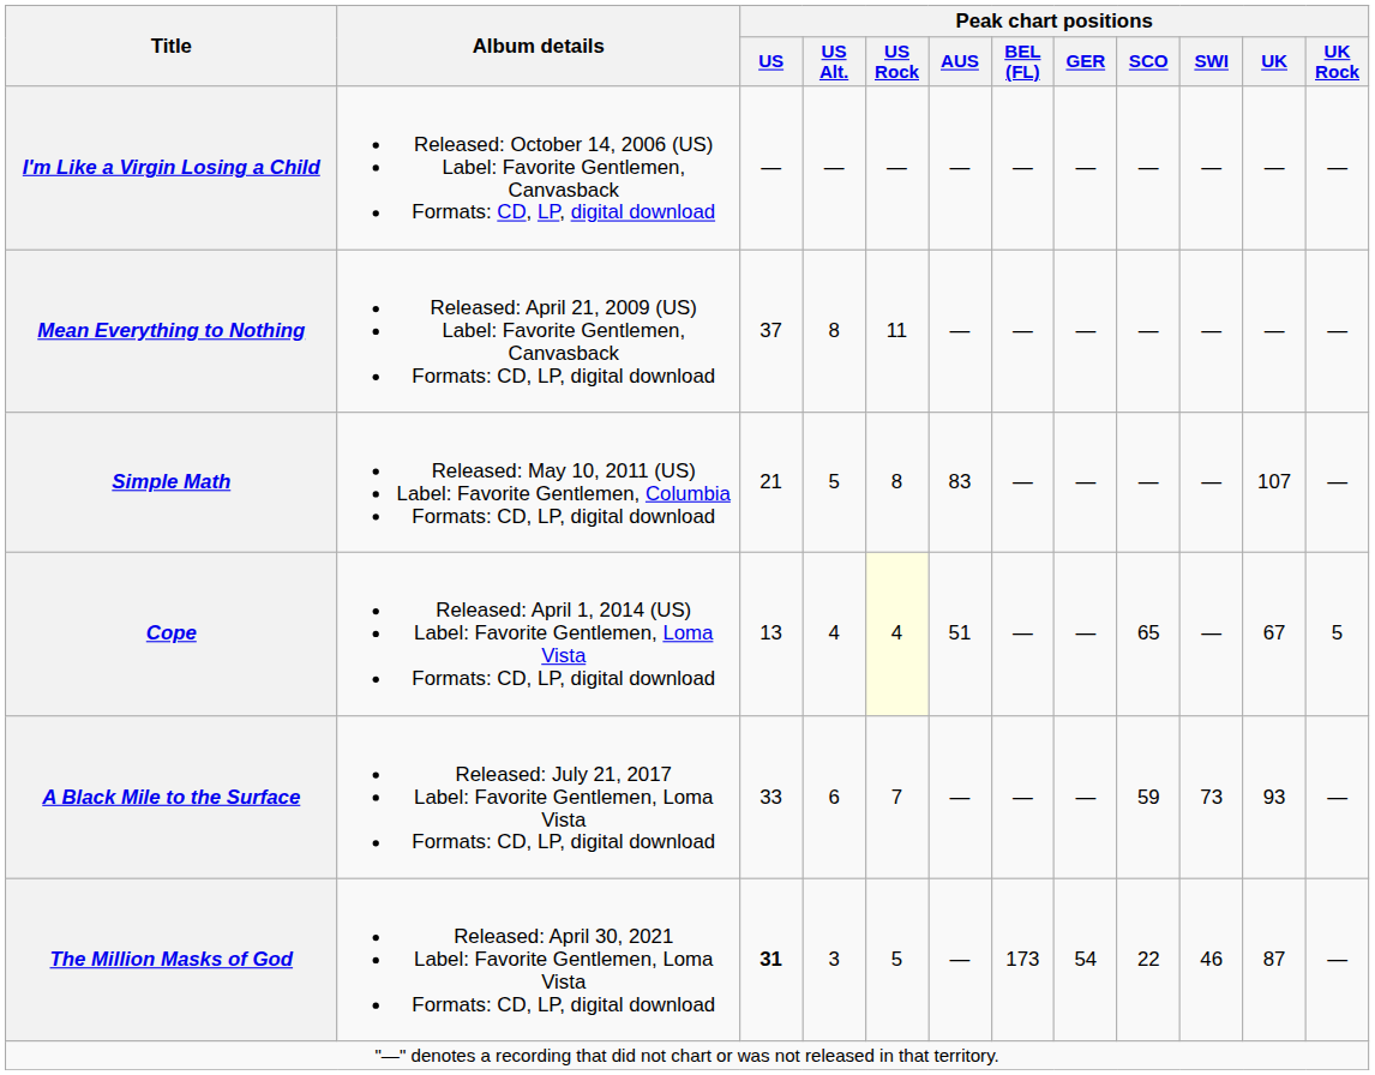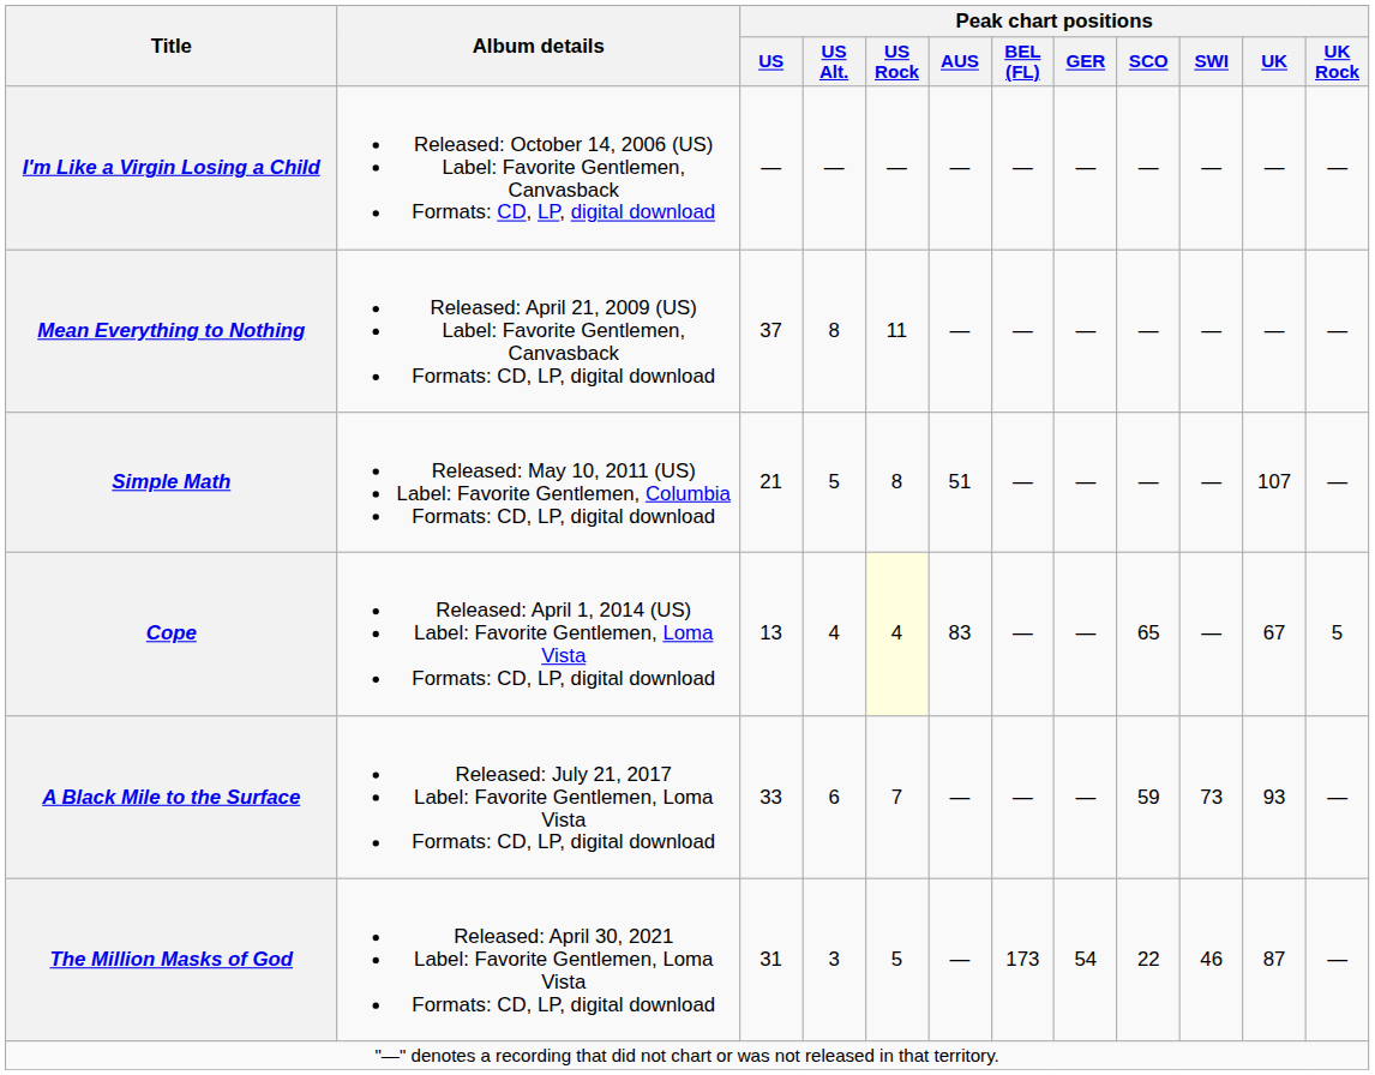 <table class="wikitable plainrowheaders" style="text-align:center;">
 <tr>
 <th scope="col" rowspan="2" style="width:16em;">Title</th>
 <th scope="col" rowspan="2" style="width:19.5em;">Album details</th>
 <th scope="col" colspan="10">Peak chart positions</th>
 </tr>
 <tr>
 <th scope="col" style="width:3em;font-size:90%;"><a href='#'>US</a><br></th>
 <th scope="col" style="width:3em;font-size:90%;"><a href='#'>US<br>Alt.</a><br></th>
 <th scope="col" style="width:3em;font-size:90%;"><a href='#'>US<br>Rock</a><br></th>
 <th scope="col" style="width:3em;font-size:90%;"><a href='#'>AUS</a><br></th>
 <th scope="col" style="width:3em;font-size:90%;"><a href='#'>BEL<br>(FL)</a><br></th>
 <th scope="col" style="width:3em;font-size:90%;"><a href='#'>GER</a><br></th>
 <th scope="col" style="width:3em;font-size:90%;"><a href='#'>SCO</a><br></th>
 <th scope="col" style="width:3em;font-size:90%;"><a href='#'>SWI</a><br></th>
 <th scope="col" style="width:3em;font-size:90%;"><a href='#'>UK</a><br></th>
 <th scope="col" style="width:3em;font-size:90%;"><a href='#'>UK<br>Rock</a><br></th>
 </tr>
 <tr>
 <th scope="row"><em><a href='#'>I'm Like a Virgin Losing a Child</a></em></th>
 <td><br><ul><li>Released: October 14, 2006 <span>(US)</span></li><li>Label: Favorite Gentlemen, Canvasback</li><li>Formats: <a href='#'>CD</a>, <a href='#'>LP</a>, <a href='#'>digital download</a></li></ul></td>
 <td>—</td>
 <td>—</td>
 <td>—</td>
 <td>—</td>
 <td>—</td>
 <td>—</td>
 <td>—</td>
 <td>—</td>
 <td>—</td>
 <td>—</td>
 </tr>
 <tr>
 <th scope="row"><em><a href='#'>Mean Everything to Nothing</a></em></th>
 <td><br><ul><li>Released: April 21, 2009 <span>(US)</span></li><li>Label: Favorite Gentlemen, Canvasback</li><li>Formats: CD, LP, digital download</li></ul></td>
 <td>37</td>
 <td>8</td>
 <td>11</td>
 <td>—</td>
 <td>—</td>
 <td>—</td>
 <td>—</td>
 <td>—</td>
 <td>—</td>
 <td>—</td>
 </tr>
 <tr>
 <th scope="row"><em><a href='#'>Simple Math</a></em></th>
 <td><br><ul><li>Released: May 10, 2011 <span>(US)</span></li><li>Label: Favorite Gentlemen, <a href='#'>Columbia</a></li><li>Formats: CD, LP, digital download</li></ul></td>
 <td>21</td>
 <td>5</td>
 <td>8</td>
-<td>83</td>
+<td>51</td>
 <td>—</td>
 <td>—</td>
 <td>—</td>
 <td>—</td>
 <td>107</td>
 <td>—</td>
 </tr>
 <tr>
 <th scope="row"><em><a href='#'>Cope</a></em></th>
 <td><br><ul><li>Released: April 1, 2014 <span>(US)</span></li><li>Label: Favorite Gentlemen, <a href='#'>Loma Vista</a></li><li>Formats: CD, LP, digital download</li></ul></td>
 <td>13</td>
 <td>4</td>
 <td style="background: lightyellow;">4</td>
-<td>51</td>
+<td>83</td>
 <td>—</td>
 <td>—</td>
 <td>65</td>
 <td>—</td>
 <td>67</td>
 <td>5</td>
 </tr>
 <tr>
 <th scope="row"><em><a href='#'>A Black Mile to the Surface</a></em></th>
 <td><br><ul><li>Released: July 21, 2017</li><li>Label: Favorite Gentlemen, Loma Vista</li><li>Formats: CD, LP, digital download</li></ul></td>
 <td>33</td>
 <td>6</td>
 <td>7</td>
 <td>—</td>
 <td>—</td>
 <td>—</td>
 <td>59</td>
 <td>73</td>
 <td>93</td>
 <td>—</td>
 </tr>
 <tr>
 <th scope="row"><em><a href='#'>The Million Masks of God</a></em></th>
 <td><br><ul><li>Released: April 30, 2021</li><li>Label: Favorite Gentlemen, Loma Vista</li><li>Formats: CD, LP, digital download</li></ul></td>
-<td><strong>31</strong></td>
+<td>31</td>
 <td>3</td>
 <td>5</td>
 <td>—</td>
 <td>173</td>
 <td>54</td>
 <td>22</td>
 <td>46</td>
 <td>87</td>
 <td>—</td>
 </tr>
 <tr>
 <td colspan="12" style="font-size:90%">"—" denotes a recording that did not chart or was not released in that territory.</td>
 </tr>
 </table>
